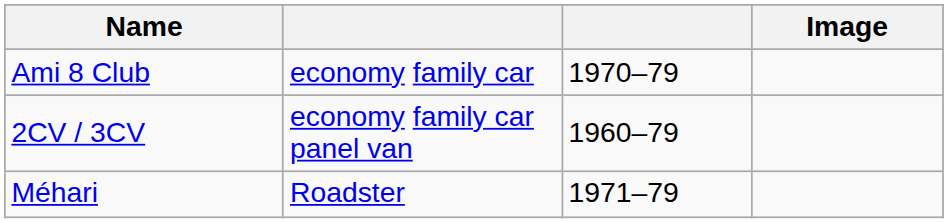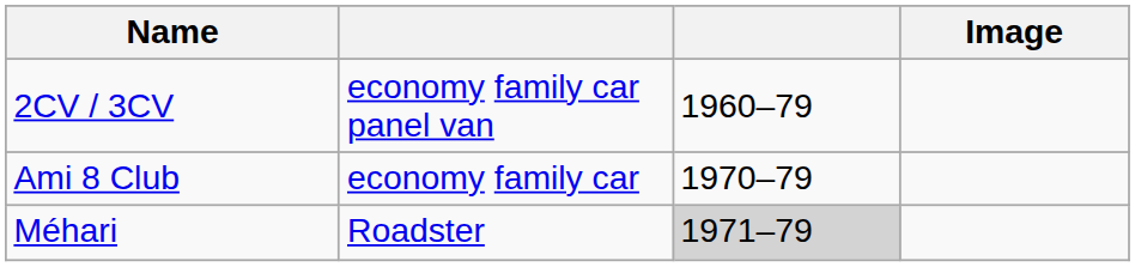 <table class= "wikitable">
 <tr>
 <th width= 150px>Name</th>
 <th width= 150px></th>
 <th width= 100px></th>
 <th width=100px>Image</th>
 </tr>
 <tr>
+<td><a href='#'>2CV / 3CV</a> </td>
+<td><a href='#'>economy</a> <a href='#'>family car</a><br><a href='#'>panel van</a></td>
+<td>1960–79</td>
+<td></td>
+</tr>
+<tr>
 <td><a href='#'>Ami 8 Club</a> </td>
 <td><a href='#'>economy</a> <a href='#'>family car</a></td>
 <td>1970–79</td>
 <td></td>
 </tr>
 <tr>
-<td><a href='#'>2CV / 3CV</a> </td>
-<td><a href='#'>economy</a> <a href='#'>family car</a><br><a href='#'>panel van</a></td>
-<td>1960–79</td>
-<td></td>
-</tr>
-<tr>
 <td><a href='#'>Méhari</a></td>
 <td><a href='#'>Roadster</a></td>
-<td>1971–79</td>
+<td style="background: lightgrey;">1971–79</td>
 <td></td>
 </tr>
 </table>
